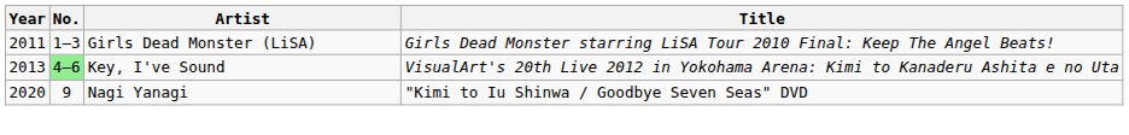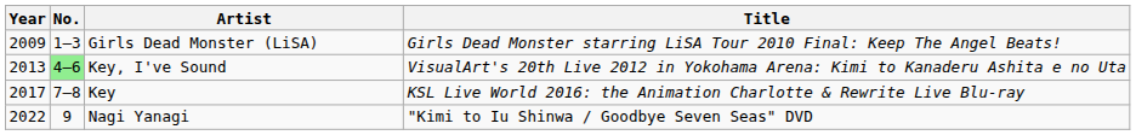 <table class="wikitable" border="1">
 <tr>
 <th>Year</th>
 <th>No.</th>
 <th width="265">Artist</th>
 <th>Title</th>
 </tr>
 <tr>
-<td>2011</td>
+<td>2009</td>
 <td align="center">1–3</td>
 <td>Girls Dead Monster (LiSA)</td>
 <td><em>Girls Dead Monster starring LiSA Tour 2010 Final: Keep The Angel Beats!</em></td>
 </tr>
 <tr>
 <td>2013</td>
 <td align="center" style="background: lightgreen;">4–6</td>
 <td>Key, I've Sound</td>
 <td><em>VisualArt's 20th Live 2012 in Yokohama Arena: Kimi to Kanaderu Ashita e no Uta</em></td>
 </tr>
 <tr>
-<td>2020</td>
+<td>2017</td>
+<td align="center">7–8</td>
+<td>Key</td>
+<td><em>KSL Live World 2016: the Animation Charlotte & Rewrite Live Blu-ray</em></td>
+</tr>
+<tr>
+<td>2022</td>
 <td align="center">9</td>
 <td>Nagi Yanagi</td>
 <td>"Kimi to Iu Shinwa / Goodbye Seven Seas" DVD</td>
 </tr>
 </table>
